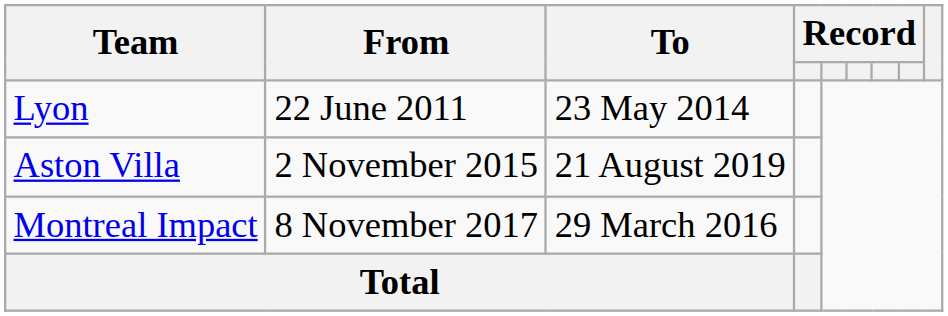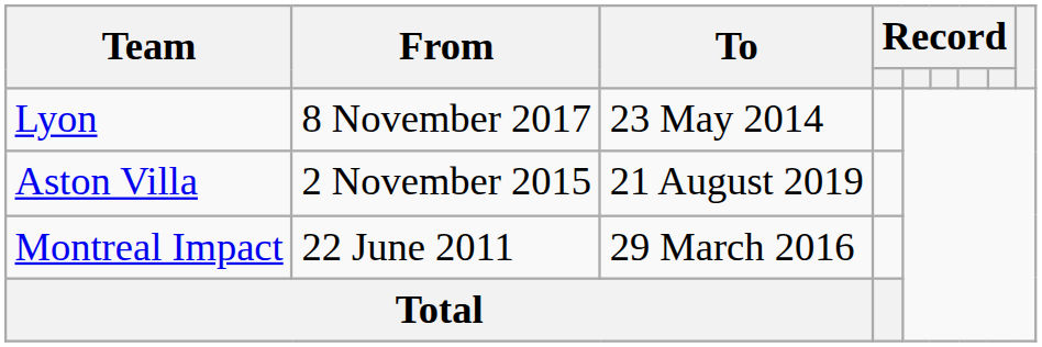 <table class=wikitable style="text-align:center">
 <tr>
 <th rowspan=2>Team</th>
 <th rowspan=2>From</th>
 <th rowspan=2>To</th>
 <th colspan=5>Record</th>
 <th rowspan=2></th>
 </tr>
 <tr>
 <th></th>
 <th></th>
 <th></th>
 <th></th>
 <th></th>
 </tr>
 <tr>
 <td align=left><a href='#'>Lyon</a></td>
-<td align=left>22 June 2011</td>
+<td align=left>8 November 2017</td>
 <td align=left>23 May 2014<br></td>
 <td></td>
 </tr>
 <tr>
 <td align=left><a href='#'>Aston Villa</a></td>
 <td align=left>2 November 2015</td>
 <td align=left>21 August 2019<br></td>
 <td></td>
 </tr>
 <tr>
 <td align=left><a href='#'>Montreal Impact</a></td>
-<td align=left>8 November 2017</td>
+<td align=left>22 June 2011</td>
 <td align=left>29 March 2016<br></td>
 <td></td>
 </tr>
 <tr>
 <th colspan=3>Total<br></th>
 <th></th>
 </tr>
 </table>
